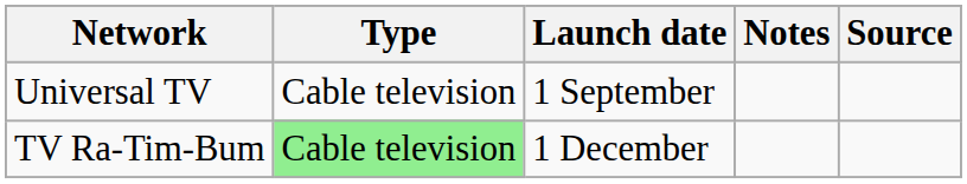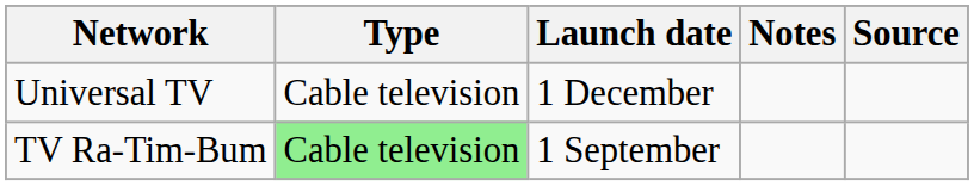 <table class="wikitable sortable">
 <tr>
 <th>Network</th>
 <th>Type</th>
 <th>Launch date</th>
 <th>Notes</th>
 <th>Source</th>
 </tr>
 <tr>
 <td>Universal TV</td>
 <td>Cable television</td>
-<td>1 September</td>
+<td>1 December</td>
 <td></td>
 <td></td>
 </tr>
 <tr>
 <td>TV Ra-Tim-Bum</td>
 <td style="background: lightgreen;">Cable television</td>
-<td>1 December</td>
+<td>1 September</td>
 <td></td>
 <td></td>
 </tr>
 </table>
